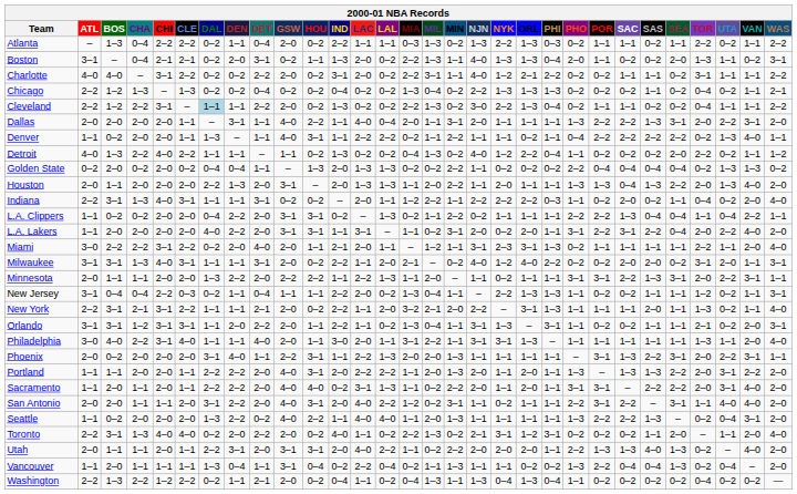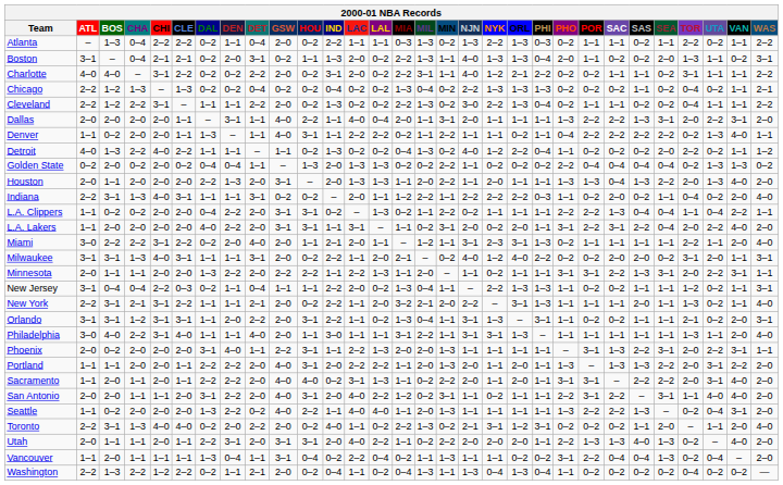 <table class="wikitable" style="font-size:90%; text-align:center;">
 <tr>
 <th colspan=30>2000-01 NBA Records</th>
 </tr>
 <tr>
 <th width=100>Team</th>
 <th style="background:#FF0000;color:#FFFFFF;width=35">ATL</th>
 <th style="background:#006400;color:#FFFFFF;width=35">BOS</th>
 <th style="background:#008080;color:#800080;width=35">CHA</th>
 <th style="background:#FF0000;color:#000000;width=35">CHI</th>
 <th style="background:#000000;color:#5787DC;width=35">CLE</th>
 <th style="background:#00008B;color:#008000;width=35">DAL</th>
 <th style="background:#141A44;color:#BC2224;width=35">DEN</th>
 <th style="background:#0C7674;color:#BB222C;width=35">DET</th>
 <th style="background:#072E63;color:#DC5A34;width=35">GSW</th>
 <th style="background:#002366;color:#FF0000;width=35">HOU</th>
 <th style="background:#000080;color:#FFD700;width=35">IND</th>
 <th style="background:#F9160D;color:#1A2E8B;width=35">LAC</th>
 <th style="background:#800080;color:#FFD700;width=35">LAL</th>
 <th style="background:#000000;color:#8B0000;width=35">MIA</th>
 <th style="background:#00471B;color:#5C378A;width=35">MIL</th>
 <th style="background:#044D80;color:#000000;width=35">MIN</th>
 <th style="background:#12305B;color:#C4CED4;width=35">NJN</th>
 <th style="background:#0000FF;color:#FF8C00;width=35">NYK</th>
 <th style="background:#0000FF;color:#000000;width=35">ORL</th>
 <th style="background:#000000;color:#BB9754;width=35">PHI</th>
 <th style="background:#800080;color:#FF4500;width=35">PHO</th>
 <th style="background:#000000;color:#FF0000;width=35">POR</th>
 <th style="background:#6846A8;color:#FFFFFF;width=35">SAC</th>
 <th style="background:#000000;color:#C0C0C0;width=35">SAS</th>
 <th style="background:#005831;color:#992634;width=35">SEA</th>
 <th style="background:#7436BF;color:#BE0F34;width=35">TOR</th>
 <th style="background:#644A9C;color:#149BC7;width=35">UTA</th>
 <th style="background:#000000;color:#0CB2AC;width=35">VAN</th>
 <th style="background:#044D7D;color:#BC7A44;width=35">WAS</th>
 </tr>
 <tr>
 <td style="text-align:left;"><a href='#'>Atlanta</a></td>
 <td>–</td>
 <td>1–3</td>
 <td>0–4</td>
 <td>2–2</td>
 <td>2–2</td>
 <td>0–2</td>
 <td>1–1</td>
 <td>0–4</td>
 <td>2–0</td>
 <td>0–2</td>
 <td>2–2</td>
 <td>1–1</td>
 <td>1–1</td>
 <td>0–3</td>
 <td>1–3</td>
 <td>0–2</td>
 <td>1–3</td>
 <td>2–2</td>
 <td>1–3</td>
 <td>0–3</td>
 <td>0–2</td>
 <td>1–1</td>
 <td>1–1</td>
 <td>0–2</td>
 <td>1–1</td>
 <td>2–2</td>
 <td>0–2</td>
 <td>1–1</td>
 <td>2–2</td>
 </tr>
 <tr>
 <td style="text-align:left;"><a href='#'>Boston</a></td>
 <td>3–1</td>
 <td>–</td>
 <td>0–4</td>
 <td>2–1</td>
 <td>2–1</td>
 <td>0–2</td>
 <td>2–0</td>
 <td>3–1</td>
 <td>0–2</td>
 <td>1–1</td>
 <td>1–3</td>
 <td>2–0</td>
 <td>0–2</td>
 <td>2–2</td>
 <td>1–3</td>
 <td>1–1</td>
 <td>4–0</td>
 <td>1–3</td>
 <td>1–3</td>
 <td>0–4</td>
 <td>2–0</td>
 <td>1–1</td>
 <td>0–2</td>
 <td>0–2</td>
 <td>2–0</td>
 <td>1–3</td>
 <td>1–1</td>
 <td>0–2</td>
 <td>3–1</td>
 </tr>
 <tr>
 <td style="text-align:left;"><a href='#'>Charlotte</a></td>
 <td>4–0</td>
 <td>4–0</td>
 <td>–</td>
 <td>3–1</td>
 <td>2–2</td>
 <td>0–2</td>
 <td>0–2</td>
 <td>2–2</td>
 <td>2–0</td>
 <td>0–2</td>
 <td>3–1</td>
 <td>2–0</td>
 <td>0–2</td>
 <td>2–2</td>
 <td>3–1</td>
 <td>1–1</td>
 <td>4–0</td>
 <td>1–2</td>
 <td>2–1</td>
 <td>2–2</td>
 <td>0–2</td>
 <td>0–2</td>
 <td>1–1</td>
 <td>1–1</td>
 <td>0–2</td>
 <td>3–1</td>
 <td>1–1</td>
 <td>1–1</td>
 <td>2–2</td>
 </tr>
 <tr>
 <td style="text-align:left;"><a href='#'>Chicago</a></td>
 <td>2–2</td>
 <td>1–2</td>
 <td>1–3</td>
 <td>–</td>
 <td>1–3</td>
 <td>0–2</td>
 <td>0–2</td>
 <td>0–4</td>
 <td>0–2</td>
 <td>0–2</td>
 <td>0–4</td>
 <td>0–2</td>
 <td>0–2</td>
 <td>1–3</td>
 <td>0–4</td>
 <td>0–2</td>
 <td>2–2</td>
 <td>1–3</td>
 <td>1–3</td>
 <td>1–3</td>
 <td>0–2</td>
 <td>0–2</td>
 <td>0–2</td>
 <td>1–1</td>
 <td>0–2</td>
 <td>0–4</td>
 <td>0–2</td>
 <td>1–1</td>
 <td>2–1</td>
 </tr>
 <tr>
 <td style="text-align:left;"><a href='#'>Cleveland</a></td>
 <td>2–2</td>
 <td>1–2</td>
 <td>2–2</td>
 <td>3–1</td>
 <td>–</td>
-<td style="background: lightblue;">1–1</td>
+<td>1–1</td>
 <td>1–1</td>
 <td>2–2</td>
 <td>2–0</td>
 <td>0–2</td>
 <td>1–3</td>
 <td>0–2</td>
 <td>0–2</td>
 <td>2–2</td>
 <td>1–3</td>
 <td>0–2</td>
 <td>3–0</td>
 <td>2–2</td>
 <td>1–3</td>
 <td>0–4</td>
 <td>0–2</td>
 <td>1–1</td>
 <td>1–1</td>
 <td>0–2</td>
 <td>0–2</td>
 <td>0–4</td>
 <td>1–1</td>
 <td>1–1</td>
 <td>2–2</td>
 </tr>
 <tr>
 <td style="text-align:left;"><a href='#'>Dallas</a></td>
 <td>2–0</td>
 <td>2–0</td>
 <td>2–0</td>
 <td>2–0</td>
 <td>1–1</td>
 <td>–</td>
 <td>3–1</td>
 <td>1–1</td>
 <td>4–0</td>
 <td>2–2</td>
 <td>1–1</td>
 <td>4–0</td>
 <td>0–4</td>
 <td>2–0</td>
 <td>1–1</td>
 <td>3–1</td>
 <td>2–0</td>
 <td>1–1</td>
 <td>1–1</td>
 <td>1–1</td>
 <td>1–3</td>
 <td>2–2</td>
 <td>2–2</td>
 <td>1–3</td>
 <td>3–1</td>
 <td>2–0</td>
 <td>2–2</td>
 <td>3–1</td>
 <td>2–0</td>
 </tr>
 <tr>
 <td style="text-align:left;"><a href='#'>Denver</a></td>
 <td>1–1</td>
 <td>0–2</td>
 <td>2–0</td>
 <td>2–0</td>
 <td>1–1</td>
 <td>1–3</td>
 <td>–</td>
 <td>1–1</td>
 <td>4–0</td>
 <td>3–1</td>
 <td>1–1</td>
 <td>2–2</td>
 <td>2–2</td>
 <td>0–2</td>
 <td>1–1</td>
 <td>2–2</td>
 <td>1–1</td>
 <td>1–1</td>
 <td>0–2</td>
 <td>1–1</td>
 <td>0–4</td>
 <td>2–2</td>
 <td>2–2</td>
 <td>2–2</td>
 <td>2–2</td>
 <td>0–2</td>
 <td>1–3</td>
 <td>4–0</td>
 <td>1–1</td>
 </tr>
 <tr>
 <td style="text-align:left;"><a href='#'>Detroit</a></td>
 <td>4–0</td>
 <td>1–3</td>
 <td>2–2</td>
 <td>4–0</td>
 <td>2–2</td>
 <td>1–1</td>
 <td>1–1</td>
 <td>–</td>
 <td>1–1</td>
 <td>0–2</td>
 <td>1–3</td>
 <td>0–2</td>
 <td>0–2</td>
 <td>0–4</td>
 <td>1–3</td>
 <td>0–2</td>
 <td>4–0</td>
 <td>1–2</td>
 <td>2–2</td>
 <td>0–4</td>
 <td>1–1</td>
 <td>0–2</td>
 <td>0–2</td>
 <td>0–2</td>
 <td>2–0</td>
 <td>2–2</td>
 <td>0–2</td>
 <td>1–1</td>
 <td>1–2</td>
 </tr>
 <tr>
 <td style="text-align:left;"><a href='#'>Golden State</a></td>
 <td>0–2</td>
 <td>2–0</td>
 <td>0–2</td>
 <td>2–0</td>
 <td>0–2</td>
 <td>0–4</td>
 <td>0–4</td>
 <td>1–1</td>
 <td>–</td>
 <td>1–3</td>
 <td>2–0</td>
 <td>1–3</td>
 <td>1–3</td>
 <td>0–2</td>
 <td>0–2</td>
 <td>2–2</td>
 <td>1–1</td>
 <td>0–2</td>
 <td>0–2</td>
 <td>0–2</td>
 <td>2–2</td>
 <td>0–4</td>
 <td>0–4</td>
 <td>0–4</td>
 <td>0–4</td>
 <td>0–2</td>
 <td>1–3</td>
 <td>1–3</td>
 <td>0–2</td>
 </tr>
 <tr>
 <td style="text-align:left;"><a href='#'>Houston</a></td>
 <td>2–0</td>
 <td>1–1</td>
 <td>2–0</td>
 <td>2–0</td>
 <td>2–0</td>
 <td>2–2</td>
 <td>1–3</td>
 <td>2–0</td>
 <td>3–1</td>
 <td>–</td>
 <td>2–0</td>
 <td>1–3</td>
 <td>1–3</td>
 <td>1–1</td>
 <td>2–0</td>
 <td>2–2</td>
 <td>1–1</td>
 <td>2–0</td>
 <td>1–1</td>
 <td>1–1</td>
 <td>1–3</td>
 <td>1–3</td>
 <td>0–4</td>
 <td>1–3</td>
 <td>2–2</td>
 <td>2–0</td>
 <td>1–3</td>
 <td>4–0</td>
 <td>2–0</td>
 </tr>
 <tr>
 <td style="text-align:left;"><a href='#'>Indiana</a></td>
 <td>2–2</td>
 <td>3–1</td>
 <td>1–3</td>
 <td>4–0</td>
 <td>3–1</td>
 <td>1–1</td>
 <td>1–1</td>
 <td>3–1</td>
 <td>0–2</td>
 <td>0–2</td>
 <td>–</td>
 <td>2–0</td>
 <td>1–1</td>
 <td>1–2</td>
 <td>2–2</td>
 <td>1–1</td>
 <td>2–2</td>
 <td>2–2</td>
 <td>2–2</td>
 <td>0–3</td>
 <td>1–1</td>
 <td>0–2</td>
 <td>2–0</td>
 <td>0–2</td>
 <td>1–1</td>
 <td>0–4</td>
 <td>0–2</td>
 <td>2–0</td>
 <td>4–0</td>
 </tr>
 <tr>
 <td style="text-align:left;"><a href='#'>L.A. Clippers</a></td>
 <td>1–1</td>
 <td>0–2</td>
 <td>0–2</td>
 <td>2–0</td>
 <td>2–0</td>
 <td>0–4</td>
 <td>2–2</td>
 <td>2–0</td>
 <td>3–1</td>
 <td>3–1</td>
 <td>0–2</td>
 <td>–</td>
 <td>1–3</td>
 <td>0–2</td>
 <td>1–1</td>
 <td>2–2</td>
 <td>0–2</td>
 <td>1–1</td>
 <td>1–1</td>
 <td>1–1</td>
 <td>2–2</td>
 <td>2–2</td>
 <td>1–3</td>
 <td>0–4</td>
 <td>0–4</td>
 <td>1–1</td>
 <td>0–4</td>
 <td>2–2</td>
 <td>1–1</td>
 </tr>
 <tr>
 <td style="text-align:left;"><a href='#'>L.A. Lakers</a></td>
 <td>1–1</td>
 <td>2–0</td>
 <td>2–0</td>
 <td>2–0</td>
 <td>2–0</td>
 <td>4–0</td>
 <td>2–2</td>
 <td>2–0</td>
 <td>3–1</td>
 <td>3–1</td>
 <td>1–1</td>
 <td>3–1</td>
 <td>–</td>
 <td>1–1</td>
 <td>0–2</td>
 <td>3–1</td>
 <td>2–0</td>
 <td>0–2</td>
 <td>2–0</td>
 <td>1–1</td>
 <td>3–1</td>
 <td>2–2</td>
 <td>3–1</td>
 <td>2–2</td>
 <td>0–4</td>
 <td>2–0</td>
 <td>2–2</td>
 <td>4–0</td>
 <td>2–0</td>
 </tr>
 <tr>
 <td style="text-align:left;"><a href='#'>Miami</a></td>
 <td>3–0</td>
 <td>2–2</td>
 <td>2–2</td>
 <td>3–1</td>
 <td>2–2</td>
 <td>0–2</td>
 <td>2–0</td>
 <td>4–0</td>
 <td>2–0</td>
 <td>1–1</td>
 <td>2–1</td>
 <td>2–0</td>
 <td>1–1</td>
 <td>–</td>
 <td>1–2</td>
 <td>1–1</td>
 <td>3–1</td>
 <td>2–3</td>
 <td>3–1</td>
 <td>1–3</td>
 <td>0–2</td>
 <td>1–1</td>
 <td>1–1</td>
 <td>1–1</td>
 <td>1–1</td>
 <td>2–2</td>
 <td>1–1</td>
 <td>2–0</td>
 <td>4–0</td>
 </tr>
 <tr>
 <td style="text-align:left;"><a href='#'>Milwaukee</a></td>
 <td>3–1</td>
 <td>3–1</td>
 <td>1–3</td>
 <td>4–0</td>
 <td>3–1</td>
 <td>1–1</td>
 <td>1–1</td>
 <td>3–1</td>
 <td>2–0</td>
 <td>0–2</td>
 <td>2–2</td>
 <td>1–1</td>
 <td>2–0</td>
 <td>2–1</td>
 <td>–</td>
 <td>0–2</td>
 <td>4–0</td>
 <td>1–2</td>
 <td>4–0</td>
 <td>2–2</td>
 <td>0–2</td>
 <td>0–2</td>
 <td>2–0</td>
 <td>2–0</td>
 <td>0–2</td>
 <td>3–1</td>
 <td>2–0</td>
 <td>1–1</td>
 <td>3–1</td>
 </tr>
 <tr>
 <td style="text-align:left;"><a href='#'>Minnesota</a></td>
 <td>2–0</td>
 <td>1–1</td>
 <td>1–1</td>
 <td>2–0</td>
 <td>2–0</td>
 <td>1–3</td>
 <td>2–2</td>
 <td>2–0</td>
 <td>2–2</td>
 <td>2–2</td>
 <td>1–1</td>
 <td>2–2</td>
 <td>1–3</td>
 <td>1–1</td>
 <td>2–0</td>
 <td>–</td>
 <td>1–1</td>
 <td>0–2</td>
 <td>1–1</td>
 <td>1–1</td>
 <td>3–1</td>
 <td>3–1</td>
 <td>2–2</td>
 <td>1–3</td>
 <td>3–1</td>
 <td>2–0</td>
 <td>2–2</td>
 <td>3–1</td>
 <td>1–1</td>
 </tr>
 <tr>
 <td style="text-align:left;">New Jersey</td>
 <td>3–1</td>
 <td>0–4</td>
 <td>0–4</td>
 <td>2–2</td>
 <td>0–3</td>
 <td>0–2</td>
 <td>1–1</td>
 <td>0–4</td>
 <td>1–1</td>
 <td>1–1</td>
 <td>2–2</td>
 <td>2–0</td>
 <td>0–2</td>
 <td>1–3</td>
 <td>0–4</td>
 <td>1–1</td>
 <td>–</td>
 <td>2–2</td>
 <td>1–3</td>
 <td>1–3</td>
 <td>1–1</td>
 <td>0–2</td>
 <td>0–2</td>
 <td>1–1</td>
 <td>1–1</td>
 <td>1–2</td>
 <td>0–2</td>
 <td>1–1</td>
 <td>3–1</td>
 </tr>
 <tr>
 <td style="text-align:left;"><a href='#'>New York</a></td>
 <td>2–2</td>
 <td>3–1</td>
 <td>2–1</td>
 <td>3–1</td>
 <td>2–2</td>
 <td>1–1</td>
 <td>1–1</td>
 <td>2–1</td>
 <td>2–0</td>
 <td>0–2</td>
 <td>2–2</td>
 <td>1–1</td>
 <td>2–0</td>
 <td>3–2</td>
 <td>2–1</td>
 <td>2–0</td>
 <td>2–2</td>
 <td>–</td>
 <td>3–1</td>
 <td>1–3</td>
 <td>1–1</td>
 <td>1–1</td>
 <td>1–1</td>
 <td>2–0</td>
 <td>1–1</td>
 <td>1–3</td>
 <td>0–2</td>
 <td>1–1</td>
 <td>4–0</td>
 </tr>
 <tr>
 <td style="text-align:left;"><a href='#'>Orlando</a></td>
 <td>3–1</td>
 <td>3–1</td>
 <td>1–2</td>
 <td>3–1</td>
 <td>3–1</td>
 <td>1–1</td>
 <td>2–0</td>
 <td>2–2</td>
 <td>2–0</td>
-<td>1–1</td>
+<td>3–1</td>
 <td>2–2</td>
 <td>1–1</td>
 <td>0–2</td>
 <td>1–3</td>
 <td>0–4</td>
 <td>1–1</td>
 <td>3–1</td>
 <td>1–3</td>
 <td>–</td>
 <td>3–1</td>
 <td>1–1</td>
 <td>0–2</td>
 <td>0–2</td>
 <td>1–1</td>
 <td>1–1</td>
 <td>2–1</td>
 <td>0–2</td>
 <td>2–0</td>
 <td>3–1</td>
 </tr>
 <tr>
 <td style="text-align:left;"><a href='#'>Philadelphia</a></td>
 <td>3–0</td>
 <td>4–0</td>
 <td>2–2</td>
 <td>3–1</td>
 <td>4–0</td>
 <td>1–1</td>
 <td>1–1</td>
 <td>4–0</td>
 <td>2–0</td>
 <td>1–1</td>
 <td>3–0</td>
-<td>2–0</td>
+<td>1–1</td>
 <td>1–1</td>
 <td>3–1</td>
 <td>2–2</td>
 <td>1–1</td>
 <td>3–1</td>
 <td>3–1</td>
 <td>1–3</td>
 <td>–</td>
 <td>1–1</td>
 <td>1–1</td>
 <td>1–1</td>
 <td>1–1</td>
 <td>1–1</td>
 <td>1–3</td>
 <td>1–1</td>
 <td>2–0</td>
 <td>4–0</td>
 </tr>
 <tr>
 <td style="text-align:left;"><a href='#'>Phoenix</a></td>
 <td>2–0</td>
 <td>0–2</td>
 <td>2–0</td>
 <td>2–0</td>
 <td>2–0</td>
 <td>3–1</td>
 <td>4–0</td>
 <td>1–1</td>
 <td>2–2</td>
 <td>3–1</td>
 <td>1–1</td>
 <td>2–2</td>
 <td>1–3</td>
 <td>2–0</td>
 <td>2–0</td>
 <td>1–3</td>
 <td>1–1</td>
 <td>1–1</td>
 <td>1–1</td>
 <td>1–1</td>
 <td>–</td>
 <td>3–1</td>
 <td>1–3</td>
 <td>2–2</td>
 <td>3–1</td>
 <td>2–0</td>
 <td>2–2</td>
 <td>3–1</td>
 <td>1–1</td>
 </tr>
 <tr>
 <td style="text-align:left;"><a href='#'>Portland</a></td>
 <td>1–1</td>
 <td>1–1</td>
 <td>2–0</td>
 <td>2–0</td>
 <td>1–1</td>
 <td>2–2</td>
 <td>2–2</td>
 <td>2–0</td>
 <td>4–0</td>
 <td>3–1</td>
 <td>2–0</td>
 <td>2–2</td>
 <td>2–2</td>
 <td>1–1</td>
 <td>2–0</td>
 <td>1–3</td>
 <td>2–0</td>
 <td>1–1</td>
 <td>2–0</td>
 <td>1–1</td>
 <td>1–3</td>
 <td>–</td>
 <td>1–3</td>
 <td>1–3</td>
 <td>2–2</td>
 <td>2–0</td>
 <td>3–1</td>
 <td>2–2</td>
 <td>2–0</td>
 </tr>
 <tr>
 <td style="text-align:left;"><a href='#'>Sacramento</a></td>
 <td>1–1</td>
 <td>2–0</td>
 <td>1–1</td>
 <td>2–0</td>
 <td>1–1</td>
 <td>2–2</td>
 <td>2–2</td>
 <td>2–0</td>
 <td>4–0</td>
 <td>4–0</td>
 <td>0–2</td>
 <td>3–1</td>
 <td>1–3</td>
 <td>1–1</td>
 <td>0–2</td>
 <td>2–2</td>
 <td>2–0</td>
 <td>1–1</td>
 <td>2–0</td>
 <td>1–1</td>
 <td>3–1</td>
 <td>3–1</td>
 <td>–</td>
 <td>2–2</td>
 <td>2–2</td>
 <td>2–0</td>
 <td>3–1</td>
 <td>4–0</td>
 <td>2–0</td>
 </tr>
 <tr>
 <td style="text-align:left;"><a href='#'>San Antonio</a></td>
 <td>2–0</td>
 <td>2–0</td>
 <td>1–1</td>
 <td>1–1</td>
 <td>2–0</td>
 <td>3–1</td>
 <td>2–2</td>
 <td>2–0</td>
 <td>4–0</td>
 <td>3–1</td>
 <td>2–0</td>
 <td>4–0</td>
 <td>2–2</td>
 <td>1–2</td>
 <td>0–2</td>
 <td>3–1</td>
 <td>1–1</td>
 <td>0–2</td>
 <td>1–1</td>
 <td>1–1</td>
 <td>2–2</td>
 <td>3–1</td>
 <td>2–2</td>
 <td>–</td>
 <td>3–1</td>
 <td>1–1</td>
 <td>4–0</td>
 <td>4–0</td>
 <td>2–0</td>
 </tr>
 <tr>
 <td style="text-align:left;"><a href='#'>Seattle</a></td>
 <td>1–1</td>
 <td>0–2</td>
 <td>2–0</td>
 <td>2–0</td>
 <td>2–0</td>
 <td>1–3</td>
 <td>2–2</td>
 <td>0–2</td>
 <td>4–0</td>
 <td>2–2</td>
 <td>1–1</td>
 <td>4–0</td>
 <td>4–0</td>
 <td>1–1</td>
 <td>2–0</td>
 <td>1–3</td>
 <td>1–1</td>
 <td>1–1</td>
 <td>1–1</td>
 <td>1–1</td>
 <td>1–3</td>
 <td>2–2</td>
 <td>2–2</td>
 <td>1–3</td>
 <td>–</td>
 <td>0–2</td>
 <td>0–4</td>
 <td>3–1</td>
 <td>2–0</td>
 </tr>
 <tr>
 <td style="text-align:left;"><a href='#'>Toronto</a></td>
 <td>2–2</td>
 <td>3–1</td>
 <td>1–3</td>
 <td>4–0</td>
 <td>4–0</td>
 <td>0–2</td>
 <td>2–0</td>
 <td>2–2</td>
 <td>2–0</td>
 <td>0–2</td>
 <td>4–0</td>
 <td>1–1</td>
 <td>0–2</td>
 <td>2–2</td>
 <td>1–3</td>
 <td>0–2</td>
 <td>2–1</td>
 <td>3–1</td>
 <td>1–2</td>
 <td>3–1</td>
 <td>0–2</td>
 <td>0–2</td>
 <td>0–2</td>
 <td>1–1</td>
 <td>2–0</td>
 <td>–</td>
 <td>1–1</td>
 <td>2–0</td>
 <td>4–0</td>
 </tr>
 <tr>
 <td style="text-align:left;"><a href='#'>Utah</a></td>
 <td>2–0</td>
 <td>1–1</td>
 <td>1–1</td>
 <td>2–0</td>
 <td>1–1</td>
 <td>2–2</td>
 <td>3–1</td>
 <td>2–0</td>
 <td>3–1</td>
 <td>3–1</td>
 <td>2–0</td>
 <td>4–0</td>
 <td>2–2</td>
 <td>1–1</td>
 <td>0–2</td>
 <td>2–2</td>
 <td>2–0</td>
 <td>2–0</td>
 <td>2–0</td>
 <td>1–1</td>
 <td>2–2</td>
 <td>1–3</td>
 <td>1–3</td>
 <td>4–0</td>
 <td>1–3</td>
 <td>0–2</td>
 <td>–</td>
 <td>4–0</td>
 <td>2–0</td>
 </tr>
 <tr>
 <td style="text-align:left;"><a href='#'>Vancouver</a></td>
 <td>1–1</td>
 <td>2–0</td>
 <td>1–1</td>
 <td>1–1</td>
 <td>1–1</td>
 <td>1–3</td>
 <td>0–4</td>
 <td>1–1</td>
 <td>3–1</td>
 <td>0–4</td>
 <td>0–2</td>
 <td>2–2</td>
 <td>0–4</td>
 <td>0–2</td>
 <td>1–1</td>
 <td>1–3</td>
 <td>1–1</td>
 <td>1–1</td>
 <td>0–2</td>
 <td>0–2</td>
-<td>1–3</td>
+<td>3–1</td>
 <td>2–2</td>
 <td>0–4</td>
 <td>0–4</td>
 <td>1–3</td>
 <td>0–2</td>
 <td>0–4</td>
 <td>–</td>
 <td>2–0</td>
 </tr>
 <tr>
 <td style="text-align:left;"><a href='#'>Washington</a></td>
 <td>2–2</td>
 <td>1–3</td>
 <td>2–2</td>
 <td>1–2</td>
 <td>2–2</td>
 <td>0–2</td>
 <td>1–1</td>
 <td>2–1</td>
 <td>2–0</td>
 <td>0–2</td>
 <td>0–4</td>
 <td>1–1</td>
 <td>0–2</td>
 <td>0–4</td>
 <td>1–3</td>
 <td>1–1</td>
 <td>1–3</td>
 <td>0–4</td>
 <td>1–3</td>
 <td>0–4</td>
 <td>1–1</td>
 <td>0–2</td>
 <td>0–2</td>
 <td>0–2</td>
 <td>0–2</td>
 <td>0–4</td>
 <td>0–2</td>
 <td>0–2</td>
 <td>—</td>
 </tr>
 </table>
